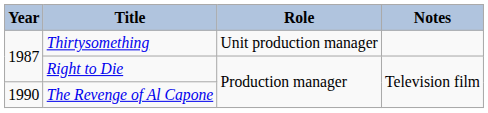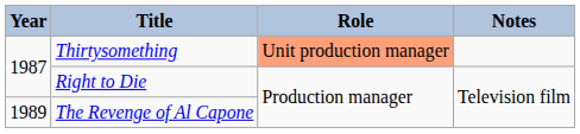 <table class="wikitable" style="font-size:95%;">
 <tr>
 <th style="background:#B0C4DE;">Year</th>
 <th style="background:#B0C4DE;">Title</th>
 <th style="background:#B0C4DE;">Role</th>
 <th style="background:#B0C4DE;">Notes</th>
 </tr>
 <tr>
 <td rowspan=2>1987</td>
 <td><em><a href='#'>Thirtysomething</a></em></td>
-<td>Unit production manager</td>
+<td style="background: lightsalmon;">Unit production manager</td>
 <td></td>
 </tr>
 <tr>
 <td><em><a href='#'>Right to Die</a></em></td>
 <td rowspan=2>Production manager</td>
 <td rowspan=2>Television film</td>
 </tr>
 <tr>
-<td>1990</td>
+<td>1989</td>
 <td><em><a href='#'>The Revenge of Al Capone</a></em></td>
 </tr>
 </table>
